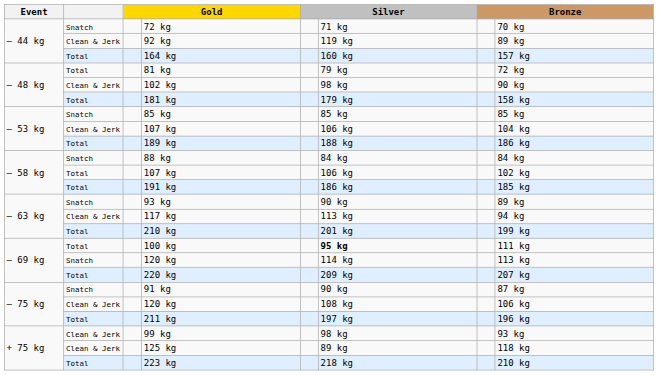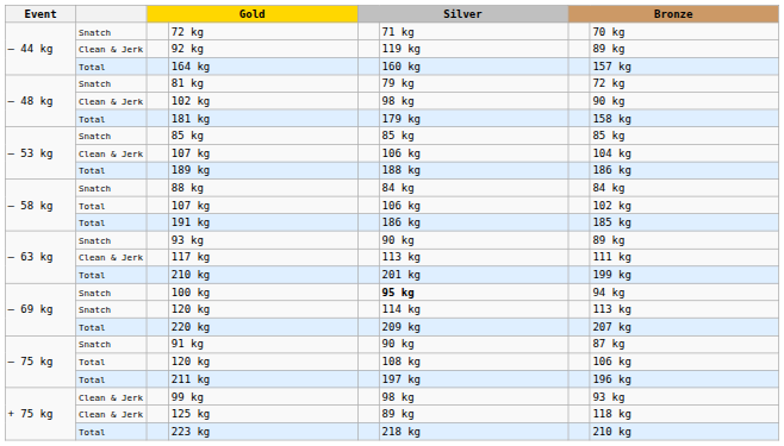 <table class="wikitable">
 <tr>
 <th width=80>Event</th>
 <th width=80></th>
 <td bgcolor=gold align="center" colspan=2 width=250><strong>Gold</strong></td>
 <td bgcolor=silver align="center" colspan=2 width=250><strong>Silver</strong></td>
 <td bgcolor=#cc9966 colspan=2 align="center" width=250><strong>Bronze</strong></td>
 </tr>
 <tr>
 <td rowspan=3>– 44 kg</td>
 <td><small>Snatch</small></td>
 <td></td>
 <td>72 kg</td>
 <td></td>
 <td>71 kg</td>
 <td></td>
 <td>70 kg</td>
 </tr>
 <tr>
 <td><small>Clean & Jerk</small></td>
 <td></td>
 <td>92 kg</td>
 <td></td>
 <td>119 kg</td>
 <td></td>
 <td>89 kg</td>
 </tr>
 <tr bgcolor=#dfefff>
 <td><small>Total</small></td>
 <td></td>
 <td>164 kg</td>
 <td></td>
 <td>160 kg</td>
 <td></td>
 <td>157 kg</td>
 </tr>
 <tr>
 <td rowspan=3>– 48 kg</td>
-<td><small>Total</small></td>
+<td><small>Snatch</small></td>
 <td></td>
 <td>81 kg</td>
 <td></td>
 <td>79 kg</td>
 <td></td>
 <td>72 kg</td>
 </tr>
 <tr>
 <td><small>Clean & Jerk</small></td>
 <td></td>
 <td>102 kg</td>
 <td></td>
 <td>98 kg</td>
 <td></td>
 <td>90 kg</td>
 </tr>
 <tr bgcolor=#dfefff>
 <td><small>Total</small></td>
 <td></td>
 <td>181 kg</td>
 <td></td>
 <td>179 kg</td>
 <td></td>
 <td>158 kg</td>
 </tr>
 <tr>
 <td rowspan=3>– 53 kg</td>
 <td><small>Snatch</small></td>
 <td></td>
 <td>85 kg</td>
 <td></td>
 <td>85 kg</td>
 <td></td>
 <td>85 kg</td>
 </tr>
 <tr>
 <td><small>Clean & Jerk</small></td>
 <td></td>
 <td>107 kg</td>
 <td></td>
 <td>106 kg</td>
 <td></td>
 <td>104 kg</td>
 </tr>
 <tr bgcolor=#dfefff>
 <td><small>Total</small></td>
 <td></td>
 <td>189 kg</td>
 <td></td>
 <td>188 kg</td>
 <td></td>
 <td>186 kg</td>
 </tr>
 <tr>
 <td rowspan=3>– 58 kg</td>
 <td><small>Snatch</small></td>
 <td></td>
 <td>88 kg</td>
 <td></td>
 <td>84 kg</td>
 <td></td>
 <td>84 kg</td>
 </tr>
 <tr>
 <td><small>Total</small></td>
 <td></td>
 <td>107 kg</td>
 <td></td>
 <td>106 kg</td>
 <td></td>
 <td>102 kg</td>
 </tr>
 <tr bgcolor=#dfefff>
 <td><small>Total</small></td>
 <td></td>
 <td>191 kg</td>
 <td></td>
 <td>186 kg</td>
 <td></td>
 <td>185 kg</td>
 </tr>
 <tr>
 <td rowspan=3>– 63 kg</td>
 <td><small>Snatch</small></td>
 <td></td>
 <td>93 kg</td>
 <td></td>
 <td>90 kg</td>
 <td></td>
 <td>89 kg</td>
 </tr>
 <tr>
 <td><small>Clean & Jerk</small></td>
 <td></td>
 <td>117 kg</td>
 <td></td>
 <td>113 kg</td>
 <td></td>
-<td>94 kg</td>
+<td>111 kg</td>
 </tr>
 <tr bgcolor=#dfefff>
 <td><small>Total</small></td>
 <td></td>
 <td>210 kg</td>
 <td></td>
 <td>201 kg</td>
 <td></td>
 <td>199 kg</td>
 </tr>
 <tr>
 <td rowspan=3>– 69 kg</td>
-<td><small>Total</small></td>
+<td><small>Snatch</small></td>
 <td></td>
 <td>100 kg</td>
 <td></td>
 <td><strong>95 kg</strong></td>
 <td></td>
-<td>111 kg</td>
+<td>94 kg</td>
 </tr>
 <tr>
 <td><small>Snatch</small></td>
 <td></td>
 <td>120 kg</td>
 <td></td>
 <td>114 kg</td>
 <td></td>
 <td>113 kg</td>
 </tr>
 <tr bgcolor=#dfefff>
 <td><small>Total</small></td>
 <td></td>
 <td>220 kg</td>
 <td></td>
 <td>209 kg</td>
 <td></td>
 <td>207 kg</td>
 </tr>
 <tr>
 <td rowspan=3>– 75 kg</td>
 <td><small>Snatch</small></td>
 <td></td>
 <td>91 kg</td>
 <td></td>
 <td>90 kg</td>
 <td></td>
 <td>87 kg</td>
 </tr>
 <tr>
-<td><small>Clean & Jerk</small></td>
+<td><small>Total</small></td>
 <td></td>
 <td>120 kg</td>
 <td></td>
 <td>108 kg</td>
 <td></td>
 <td>106 kg</td>
 </tr>
 <tr bgcolor=#dfefff>
 <td><small>Total</small></td>
 <td></td>
 <td>211 kg</td>
 <td></td>
 <td>197 kg</td>
 <td></td>
 <td>196 kg</td>
 </tr>
 <tr>
 <td rowspan=3>+ 75 kg</td>
 <td><small>Clean & Jerk</small></td>
 <td></td>
 <td>99 kg</td>
 <td></td>
 <td>98 kg</td>
 <td></td>
 <td>93 kg</td>
 </tr>
 <tr>
 <td><small>Clean & Jerk</small></td>
 <td></td>
 <td>125 kg</td>
 <td></td>
 <td>89 kg</td>
 <td></td>
 <td>118 kg</td>
 </tr>
 <tr bgcolor=#dfefff>
 <td><small>Total</small></td>
 <td></td>
 <td>223 kg</td>
 <td></td>
 <td>218 kg</td>
 <td></td>
 <td>210 kg</td>
 </tr>
 </table>
